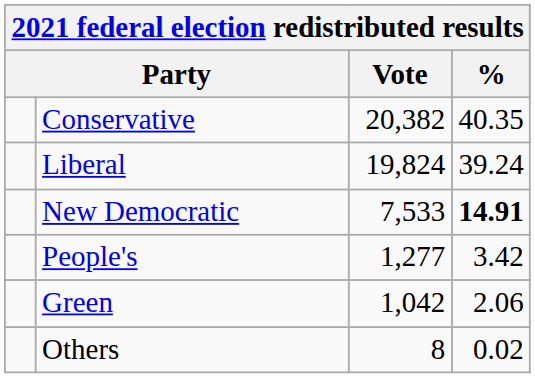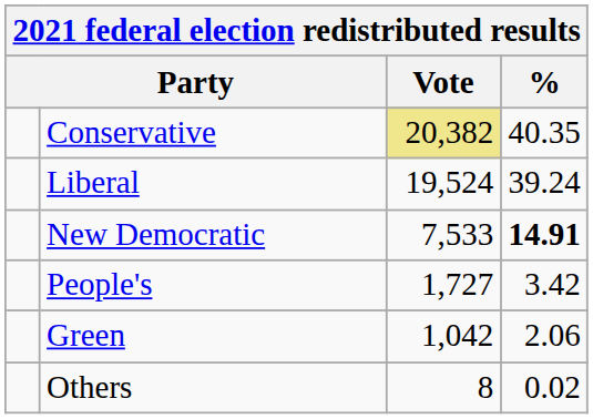 <table class="wikitable">
 <tr>
 <th colspan="4"><a href='#'>2021 federal election</a> redistributed results</th>
 </tr>
 <tr>
 <th bgcolor="#DDDDFF" width="130px" colspan="2">Party</th>
 <th bgcolor="#DDDDFF" width="50px">Vote</th>
 <th bgcolor="#DDDDFF" width="30px">%</th>
 </tr>
 <tr>
 <td> </td>
 <td><a href='#'>Conservative</a></td>
-<td align=right>20,382</td>
+<td align=right style="background: khaki;">20,382</td>
 <td align=right>40.35</td>
 </tr>
 <tr>
 <td> </td>
 <td><a href='#'>Liberal</a></td>
-<td align=right>19,824</td>
+<td align=right>19,524</td>
 <td align=right>39.24</td>
 </tr>
 <tr>
 <td> </td>
 <td><a href='#'>New Democratic</a></td>
 <td align=right>7,533</td>
 <td align=right><strong>14.91</strong></td>
 </tr>
 <tr>
 <td> </td>
 <td><a href='#'>People's</a></td>
-<td align=right>1,277</td>
+<td align=right>1,727</td>
 <td align=right>3.42</td>
 </tr>
 <tr>
 <td> </td>
 <td><a href='#'>Green</a></td>
 <td align=right>1,042</td>
 <td align=right>2.06</td>
 </tr>
 <tr>
 <td> </td>
 <td>Others</td>
 <td align=right>8</td>
 <td align=right>0.02</td>
 </tr>
 </table>
